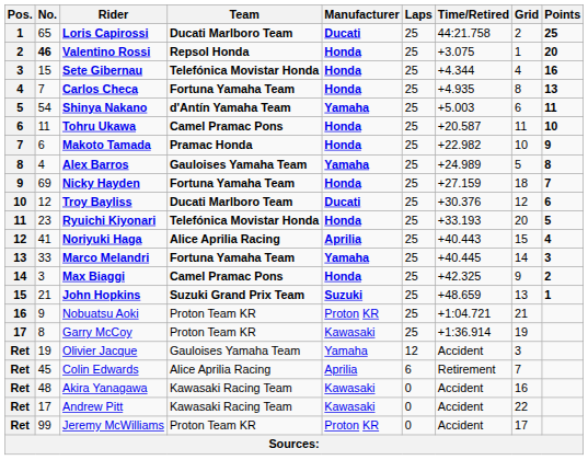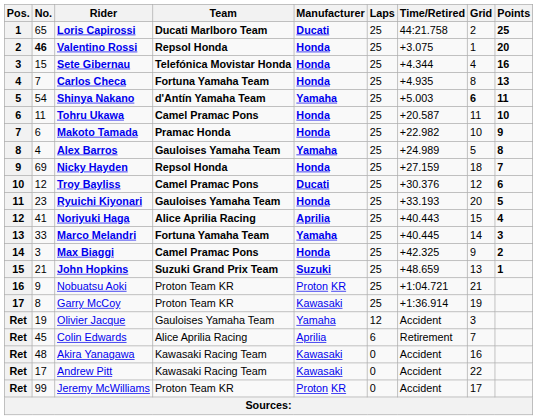 <table class="wikitable" style="font-size: 95%;">
 <tr>
 <th>Pos.</th>
 <th>No.</th>
 <th>Rider</th>
 <th>Team</th>
 <th>Manufacturer</th>
 <th>Laps</th>
 <th>Time/Retired</th>
 <th>Grid</th>
 <th>Points</th>
 </tr>
 <tr>
 <th>1</th>
 <td>65</td>
 <td> <strong><a href='#'>Loris Capirossi</a></strong></td>
 <td><strong>Ducati Marlboro Team</strong></td>
 <td><strong><a href='#'>Ducati</a></strong></td>
 <td>25</td>
 <td>44:21.758</td>
 <td>2</td>
 <td><strong>25</strong></td>
 </tr>
 <tr>
 <th>2</th>
 <td><strong>46</strong></td>
 <td> <strong><a href='#'>Valentino Rossi</a></strong></td>
 <td><strong>Repsol Honda</strong></td>
 <td><strong><a href='#'>Honda</a></strong></td>
 <td>25</td>
 <td>+3.075</td>
 <td>1</td>
 <td><strong>20</strong></td>
 </tr>
 <tr>
 <th>3</th>
 <td>15</td>
 <td> <strong><a href='#'>Sete Gibernau</a></strong></td>
 <td><strong>Telefónica Movistar Honda</strong></td>
 <td><strong><a href='#'>Honda</a></strong></td>
 <td>25</td>
 <td>+4.344</td>
 <td>4</td>
 <td><strong>16</strong></td>
 </tr>
 <tr>
 <th>4</th>
 <td>7</td>
 <td> <strong><a href='#'>Carlos Checa</a></strong></td>
 <td><strong>Fortuna Yamaha Team</strong></td>
 <td><strong><a href='#'>Honda</a></strong></td>
 <td>25</td>
 <td>+4.935</td>
 <td>8</td>
 <td><strong>13</strong></td>
 </tr>
 <tr>
 <th>5</th>
 <td>54</td>
 <td> <strong><a href='#'>Shinya Nakano</a></strong></td>
 <td><strong>d'Antín Yamaha Team</strong></td>
 <td><strong><a href='#'>Yamaha</a></strong></td>
 <td>25</td>
 <td>+5.003</td>
-<td>6</td>
+<td><strong>6</strong></td>
 <td><strong>11</strong></td>
 </tr>
 <tr>
 <th>6</th>
 <td>11</td>
 <td> <strong><a href='#'>Tohru Ukawa</a></strong></td>
 <td><strong>Camel Pramac Pons</strong></td>
 <td><strong><a href='#'>Honda</a></strong></td>
 <td>25</td>
 <td>+20.587</td>
 <td>11</td>
 <td><strong>10</strong></td>
 </tr>
 <tr>
 <th>7</th>
 <td>6</td>
 <td> <strong><a href='#'>Makoto Tamada</a></strong></td>
 <td><strong>Pramac Honda</strong></td>
 <td><strong><a href='#'>Honda</a></strong></td>
 <td>25</td>
 <td>+22.982</td>
 <td>10</td>
 <td><strong>9</strong></td>
 </tr>
 <tr>
 <th>8</th>
 <td>4</td>
 <td> <strong><a href='#'>Alex Barros</a></strong></td>
 <td><strong>Gauloises Yamaha Team</strong></td>
 <td><strong><a href='#'>Yamaha</a></strong></td>
 <td>25</td>
 <td>+24.989</td>
 <td>5</td>
 <td><strong>8</strong></td>
 </tr>
 <tr>
 <th>9</th>
 <td>69</td>
 <td> <strong><a href='#'>Nicky Hayden</a></strong></td>
-<td><strong>Fortuna Yamaha Team</strong></td>
+<td><strong>Repsol Honda</strong></td>
 <td><strong><a href='#'>Honda</a></strong></td>
 <td>25</td>
 <td>+27.159</td>
 <td>18</td>
 <td><strong>7</strong></td>
 </tr>
 <tr>
 <th>10</th>
 <td>12</td>
 <td> <strong><a href='#'>Troy Bayliss</a></strong></td>
-<td><strong>Ducati Marlboro Team</strong></td>
+<td><strong>Camel Pramac Pons</strong></td>
 <td><strong><a href='#'>Ducati</a></strong></td>
 <td>25</td>
 <td>+30.376</td>
 <td>12</td>
 <td><strong>6</strong></td>
 </tr>
 <tr>
 <th>11</th>
 <td>23</td>
 <td> <strong><a href='#'>Ryuichi Kiyonari</a></strong></td>
-<td><strong>Telefónica Movistar Honda</strong></td>
+<td><strong>Gauloises Yamaha Team</strong></td>
 <td><strong><a href='#'>Honda</a></strong></td>
 <td>25</td>
 <td>+33.193</td>
 <td>20</td>
 <td><strong>5</strong></td>
 </tr>
 <tr>
 <th>12</th>
 <td>41</td>
 <td> <strong><a href='#'>Noriyuki Haga</a></strong></td>
 <td><strong>Alice Aprilia Racing</strong></td>
 <td><strong><a href='#'>Aprilia</a></strong></td>
 <td>25</td>
 <td>+40.443</td>
 <td>15</td>
 <td><strong>4</strong></td>
 </tr>
 <tr>
 <th>13</th>
 <td>33</td>
 <td> <strong><a href='#'>Marco Melandri</a></strong></td>
 <td><strong>Fortuna Yamaha Team</strong></td>
 <td><strong><a href='#'>Yamaha</a></strong></td>
 <td>25</td>
 <td>+40.445</td>
 <td>14</td>
 <td><strong>3</strong></td>
 </tr>
 <tr>
 <th>14</th>
 <td>3</td>
 <td> <strong><a href='#'>Max Biaggi</a></strong></td>
 <td><strong>Camel Pramac Pons</strong></td>
 <td><strong><a href='#'>Honda</a></strong></td>
 <td>25</td>
 <td>+42.325</td>
 <td>9</td>
 <td><strong>2</strong></td>
 </tr>
 <tr>
 <th>15</th>
 <td>21</td>
 <td> <strong><a href='#'>John Hopkins</a></strong></td>
 <td><strong>Suzuki Grand Prix Team</strong></td>
 <td><strong><a href='#'>Suzuki</a></strong></td>
 <td>25</td>
 <td>+48.659</td>
 <td>13</td>
 <td><strong>1</strong></td>
 </tr>
 <tr>
 <th>16</th>
 <td>9</td>
 <td> <a href='#'>Nobuatsu Aoki</a></td>
 <td>Proton Team KR</td>
 <td><a href='#'>Proton</a> <a href='#'>KR</a></td>
 <td>25</td>
 <td>+1:04.721</td>
 <td>21</td>
 <td></td>
 </tr>
 <tr>
 <th>17</th>
 <td>8</td>
 <td> <a href='#'>Garry McCoy</a></td>
 <td>Proton Team KR</td>
 <td><a href='#'>Kawasaki</a></td>
 <td>25</td>
 <td>+1:36.914</td>
 <td>19</td>
 <td></td>
 </tr>
 <tr>
 <th>Ret</th>
 <td>19</td>
 <td> <a href='#'>Olivier Jacque</a></td>
 <td>Gauloises Yamaha Team</td>
 <td><a href='#'>Yamaha</a></td>
 <td>12</td>
 <td>Accident</td>
 <td>3</td>
 <td></td>
 </tr>
 <tr>
 <th>Ret</th>
 <td>45</td>
 <td> <a href='#'>Colin Edwards</a></td>
 <td>Alice Aprilia Racing</td>
 <td><a href='#'>Aprilia</a></td>
 <td>6</td>
 <td>Retirement</td>
 <td>7</td>
 <td></td>
 </tr>
 <tr>
 <th>Ret</th>
 <td>48</td>
 <td> <a href='#'>Akira Yanagawa</a></td>
 <td>Kawasaki Racing Team</td>
 <td><a href='#'>Kawasaki</a></td>
 <td>0</td>
 <td>Accident</td>
 <td>16</td>
 <td></td>
 </tr>
 <tr>
 <th>Ret</th>
 <td>17</td>
 <td> <a href='#'>Andrew Pitt</a></td>
 <td>Kawasaki Racing Team</td>
 <td><a href='#'>Kawasaki</a></td>
 <td>0</td>
 <td>Accident</td>
 <td>22</td>
 <td></td>
 </tr>
 <tr>
 <th>Ret</th>
 <td>99</td>
 <td> <a href='#'>Jeremy McWilliams</a></td>
 <td>Proton Team KR</td>
 <td><a href='#'>Proton</a> <a href='#'>KR</a></td>
 <td>0</td>
 <td>Accident</td>
 <td>17</td>
 <td></td>
 </tr>
 <tr>
 <th colspan=9>Sources: </th>
 </tr>
 </table>
